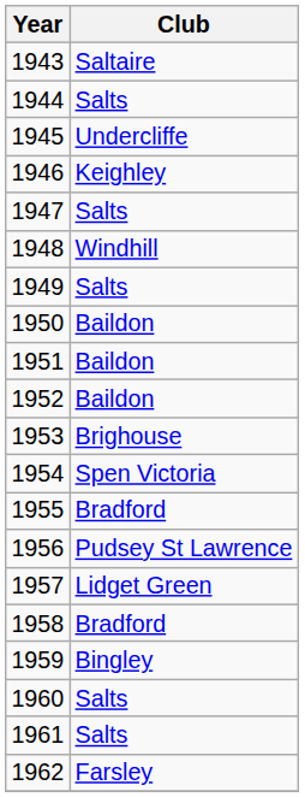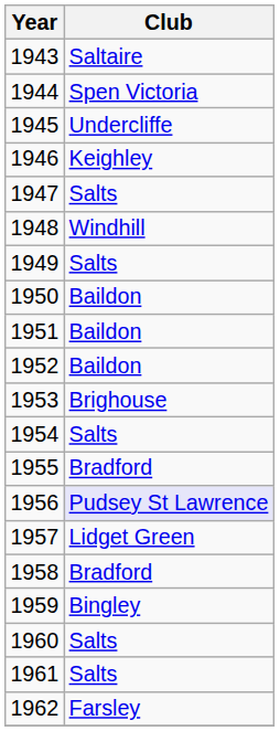 <table class="wikitable" style="font-size:85%">
 <tr>
 <th>Year</th>
 <th>Club</th>
 </tr>
 <tr>
 <td>1943</td>
 <td><a href='#'>Saltaire</a></td>
 </tr>
 <tr>
 <td>1944</td>
-<td><a href='#'>Salts</a></td>
+<td><a href='#'>Spen Victoria</a></td>
 </tr>
 <tr>
 <td>1945</td>
 <td><a href='#'>Undercliffe</a></td>
 </tr>
 <tr>
 <td>1946</td>
 <td><a href='#'>Keighley</a></td>
 </tr>
 <tr>
 <td>1947</td>
 <td><a href='#'>Salts</a></td>
 </tr>
 <tr>
 <td>1948</td>
 <td><a href='#'>Windhill</a></td>
 </tr>
 <tr>
 <td>1949</td>
 <td><a href='#'>Salts</a></td>
 </tr>
 <tr>
 <td>1950</td>
 <td><a href='#'>Baildon</a></td>
 </tr>
 <tr>
 <td>1951</td>
 <td><a href='#'>Baildon</a></td>
 </tr>
 <tr>
 <td>1952</td>
 <td><a href='#'>Baildon</a></td>
 </tr>
 <tr>
 <td>1953</td>
 <td><a href='#'>Brighouse</a></td>
 </tr>
 <tr>
 <td>1954</td>
-<td><a href='#'>Spen Victoria</a></td>
+<td><a href='#'>Salts</a></td>
 </tr>
 <tr>
 <td>1955</td>
 <td><a href='#'>Bradford</a></td>
 </tr>
 <tr>
 <td>1956</td>
-<td><a href='#'>Pudsey St Lawrence</a></td>
+<td style="background: lavender;"><a href='#'>Pudsey St Lawrence</a></td>
 </tr>
 <tr>
 <td>1957</td>
 <td><a href='#'>Lidget Green</a></td>
 </tr>
 <tr>
 <td>1958</td>
 <td><a href='#'>Bradford</a></td>
 </tr>
 <tr>
 <td>1959</td>
 <td><a href='#'>Bingley</a></td>
 </tr>
 <tr>
 <td>1960</td>
 <td><a href='#'>Salts</a></td>
 </tr>
 <tr>
 <td>1961</td>
 <td><a href='#'>Salts</a></td>
 </tr>
 <tr>
 <td>1962</td>
 <td><a href='#'>Farsley</a></td>
 </tr>
 <tr>
 </tr>
 </table>
